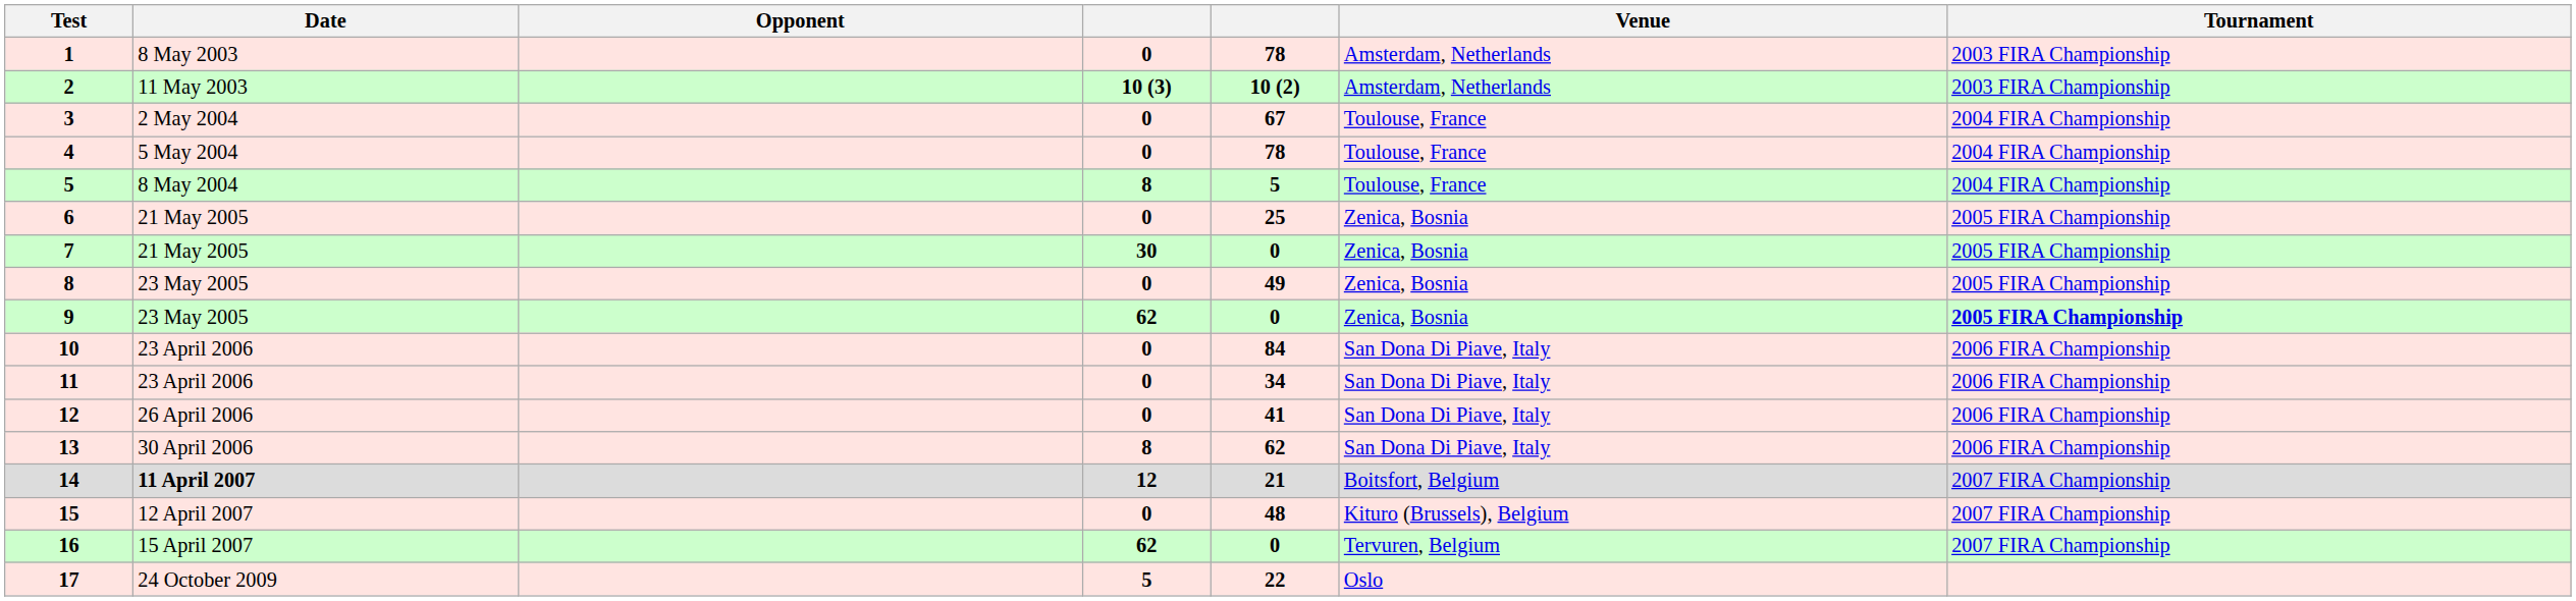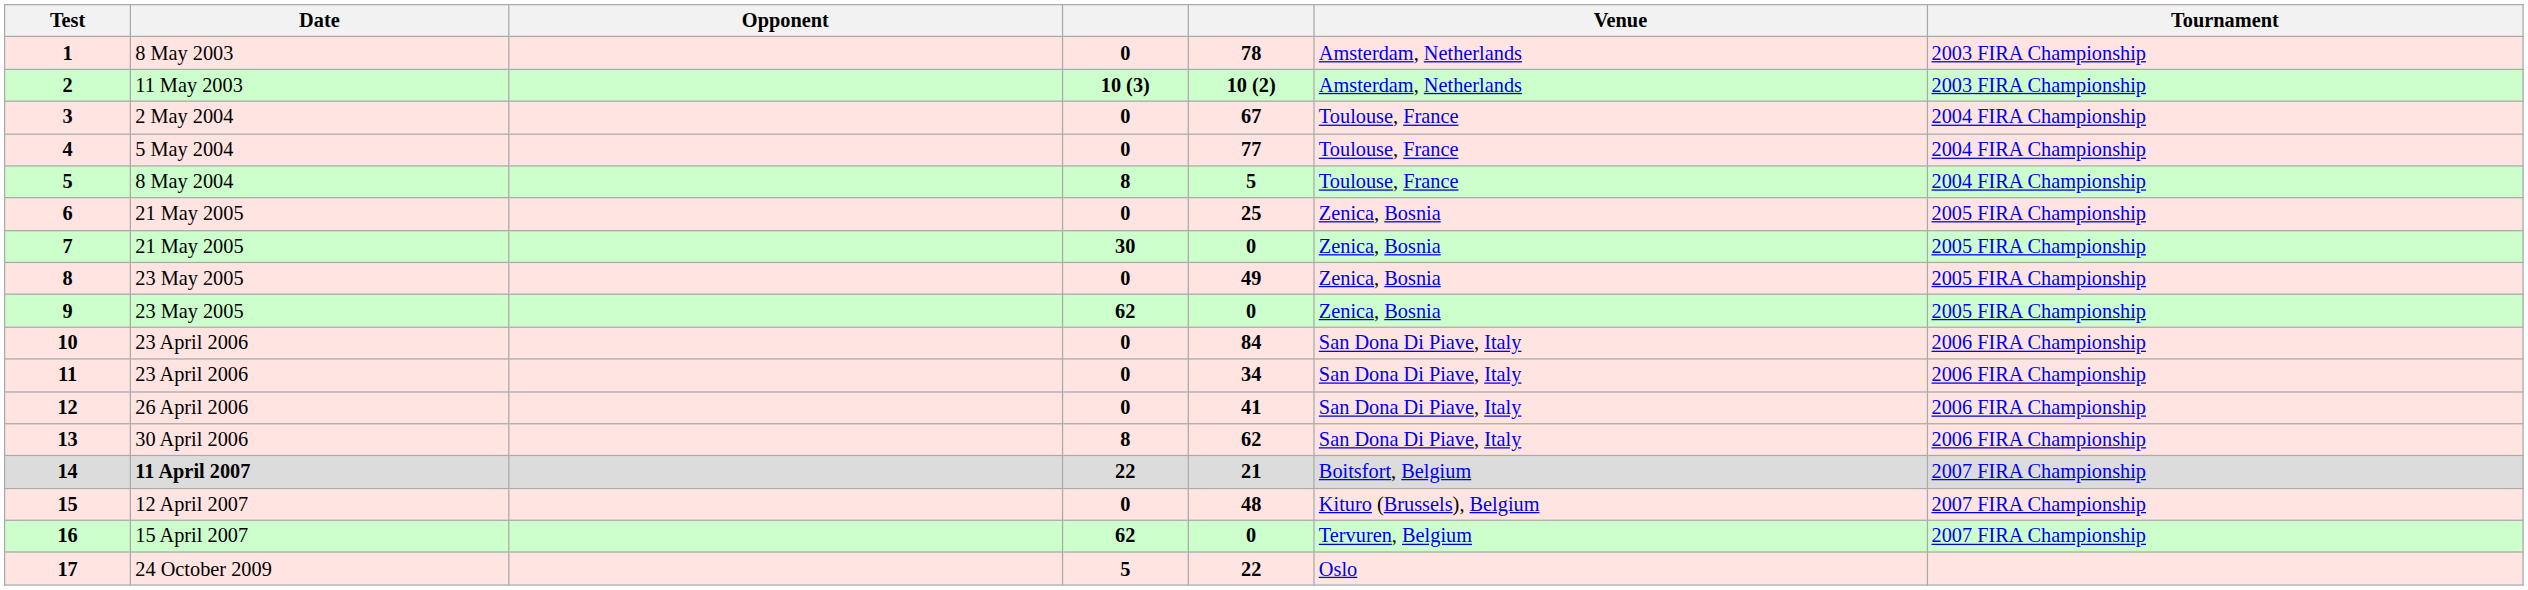 <table class="wikitable sortable" style="width:100%">
 <tr>
 <th style="width:5%">Test</th>
 <th style="width:15%">Date</th>
 <th style="width:22%">Opponent</th>
 <th style="width:5%"></th>
 <th style="width:5%"></th>
 <th>Venue</th>
 <th>Tournament</th>
 </tr>
 <tr bgcolor="FFE4E1">
 <td align="center"><strong>1</strong></td>
 <td>8 May 2003</td>
 <td></td>
 <td align="center"><strong>0</strong></td>
 <td align="center"><strong>78</strong></td>
 <td><a href='#'>Amsterdam</a>, <a href='#'>Netherlands</a></td>
 <td><a href='#'>2003 FIRA Championship</a></td>
 </tr>
 <tr bgcolor="#ccffcc">
 <td align="center"><strong>2</strong></td>
 <td>11 May 2003</td>
 <td></td>
 <td align="center"><strong>10 (3)</strong></td>
 <td align="center"><strong>10 (2)</strong></td>
 <td><a href='#'>Amsterdam</a>, <a href='#'>Netherlands</a></td>
 <td><a href='#'>2003 FIRA Championship</a> </td>
 </tr>
 <tr bgcolor="FFE4E1">
 <td align="center"><strong>3</strong></td>
 <td>2 May 2004</td>
 <td></td>
 <td align="center"><strong>0</strong></td>
 <td align="center"><strong>67</strong></td>
 <td><a href='#'>Toulouse</a>, <a href='#'>France</a></td>
 <td><a href='#'>2004 FIRA Championship</a></td>
 </tr>
 <tr bgcolor="FFE4E1">
 <td align="center"><strong>4</strong></td>
 <td>5 May 2004</td>
 <td></td>
 <td align="center"><strong>0</strong></td>
-<td align="center"><strong>78</strong></td>
+<td align="center"><strong>77</strong></td>
 <td><a href='#'>Toulouse</a>, <a href='#'>France</a></td>
 <td><a href='#'>2004 FIRA Championship</a></td>
 </tr>
 <tr bgcolor="#ccffcc">
 <td align="center"><strong>5</strong></td>
 <td>8 May 2004</td>
 <td></td>
 <td align="center"><strong>8</strong></td>
 <td align="center"><strong>5</strong></td>
 <td><a href='#'>Toulouse</a>, <a href='#'>France</a></td>
 <td><a href='#'>2004 FIRA Championship</a></td>
 </tr>
 <tr bgcolor="FFE4E1">
 <td align="center"><strong>6</strong></td>
 <td>21 May 2005</td>
 <td></td>
 <td align="center"><strong>0</strong></td>
 <td align="center"><strong>25</strong></td>
 <td><a href='#'>Zenica</a>, <a href='#'>Bosnia</a></td>
 <td><a href='#'>2005 FIRA Championship</a></td>
 </tr>
 <tr bgcolor="#ccffcc">
 <td align="center"><strong>7</strong></td>
 <td>21 May 2005</td>
 <td></td>
 <td align="center"><strong>30</strong></td>
 <td align="center"><strong>0</strong></td>
 <td><a href='#'>Zenica</a>, <a href='#'>Bosnia</a></td>
 <td><a href='#'>2005 FIRA Championship</a></td>
 </tr>
 <tr bgcolor="FFE4E1">
 <td align="center"><strong>8</strong></td>
 <td>23 May 2005</td>
 <td></td>
 <td align="center"><strong>0</strong></td>
 <td align="center"><strong>49</strong></td>
 <td><a href='#'>Zenica</a>, <a href='#'>Bosnia</a></td>
 <td><a href='#'>2005 FIRA Championship</a></td>
 </tr>
 <tr bgcolor="#ccffcc">
 <td align="center"><strong>9</strong></td>
 <td>23 May 2005</td>
 <td></td>
 <td align="center"><strong>62</strong></td>
 <td align="center"><strong>0</strong></td>
 <td><a href='#'>Zenica</a>, <a href='#'>Bosnia</a></td>
-<td><strong><a href='#'>2005 FIRA Championship</a></strong></td>
+<td><a href='#'>2005 FIRA Championship</a></td>
 </tr>
 <tr bgcolor="FFE4E1">
 <td align="center"><strong>10</strong></td>
 <td>23 April 2006</td>
 <td></td>
 <td align="center"><strong>0</strong></td>
 <td align="center"><strong>84</strong></td>
 <td><a href='#'>San Dona Di Piave</a>, <a href='#'>Italy</a></td>
 <td><a href='#'>2006 FIRA Championship</a></td>
 </tr>
 <tr bgcolor="FFE4E1">
 <td align="center"><strong>11</strong></td>
 <td>23 April 2006</td>
 <td></td>
 <td align="center"><strong>0</strong></td>
 <td align="center"><strong>34</strong></td>
 <td><a href='#'>San Dona Di Piave</a>, <a href='#'>Italy</a></td>
 <td><a href='#'>2006 FIRA Championship</a></td>
 </tr>
 <tr bgcolor="FFE4E1">
 <td align="center"><strong>12</strong></td>
 <td>26 April 2006</td>
 <td></td>
 <td align="center"><strong>0</strong></td>
 <td align="center"><strong>41</strong></td>
 <td><a href='#'>San Dona Di Piave</a>, <a href='#'>Italy</a></td>
 <td><a href='#'>2006 FIRA Championship</a></td>
 </tr>
 <tr bgcolor="FFE4E1">
 <td align="center"><strong>13</strong></td>
 <td>30 April 2006</td>
 <td></td>
 <td align="center"><strong>8</strong></td>
 <td align="center"><strong>62</strong></td>
 <td><a href='#'>San Dona Di Piave</a>, <a href='#'>Italy</a></td>
 <td><a href='#'>2006 FIRA Championship</a></td>
 </tr>
 <tr bgcolor="DCDCDC">
 <td align="center"><strong>14</strong></td>
 <td><strong>11 April 2007</strong></td>
 <td></td>
-<td align="center"><strong>12</strong></td>
+<td align="center"><strong>22</strong></td>
 <td align="center"><strong>21</strong></td>
 <td><a href='#'>Boitsfort</a>, <a href='#'>Belgium</a></td>
 <td><a href='#'>2007 FIRA Championship</a></td>
 </tr>
 <tr bgcolor="FFE4E1">
 <td align="center"><strong>15</strong></td>
 <td>12 April 2007</td>
 <td></td>
 <td align="center"><strong>0</strong></td>
 <td align="center"><strong>48</strong></td>
 <td><a href='#'>Kituro</a> (<a href='#'>Brussels</a>), <a href='#'>Belgium</a></td>
 <td><a href='#'>2007 FIRA Championship</a></td>
 </tr>
 <tr bgcolor="#ccffcc">
 <td align="center"><strong>16</strong></td>
 <td>15 April 2007</td>
 <td></td>
 <td align="center"><strong>62</strong></td>
 <td align="center"><strong>0</strong></td>
 <td><a href='#'>Tervuren</a>, <a href='#'>Belgium</a></td>
 <td><a href='#'>2007 FIRA Championship</a></td>
 </tr>
 <tr bgcolor="FFE4E1">
 <td align="center"><strong>17</strong></td>
 <td>24 October 2009</td>
 <td></td>
 <td align="center"><strong>5</strong></td>
 <td align="center"><strong>22</strong></td>
 <td><a href='#'>Oslo</a></td>
 <td></td>
 </tr>
 </table>
